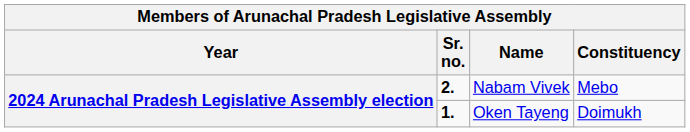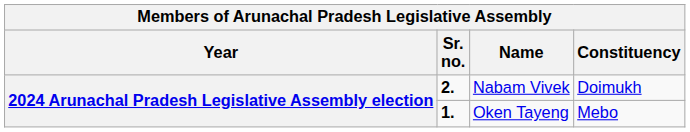 <table class="wikitable sortable">
 <tr>
 <th colspan="4">Members of Arunachal Pradesh Legislative Assembly</th>
 </tr>
 <tr>
 <th>Year</th>
 <th>Sr.<br>no.</th>
 <th>Name</th>
 <th>Constituency</th>
 </tr>
 <tr>
 <th rowspan="2"><a href='#'>2024 Arunachal Pradesh Legislative Assembly election</a></th>
 <td><strong>2.</strong></td>
 <td><a href='#'>Nabam Vivek</a></td>
-<td><a href='#'>Mebo</a></td>
+<td><a href='#'>Doimukh</a></td>
 </tr>
 <tr>
 <td><strong>1.</strong></td>
 <td><a href='#'>Oken Tayeng</a></td>
-<td><a href='#'>Doimukh</a></td>
+<td><a href='#'>Mebo</a></td>
 </tr>
 </table>
